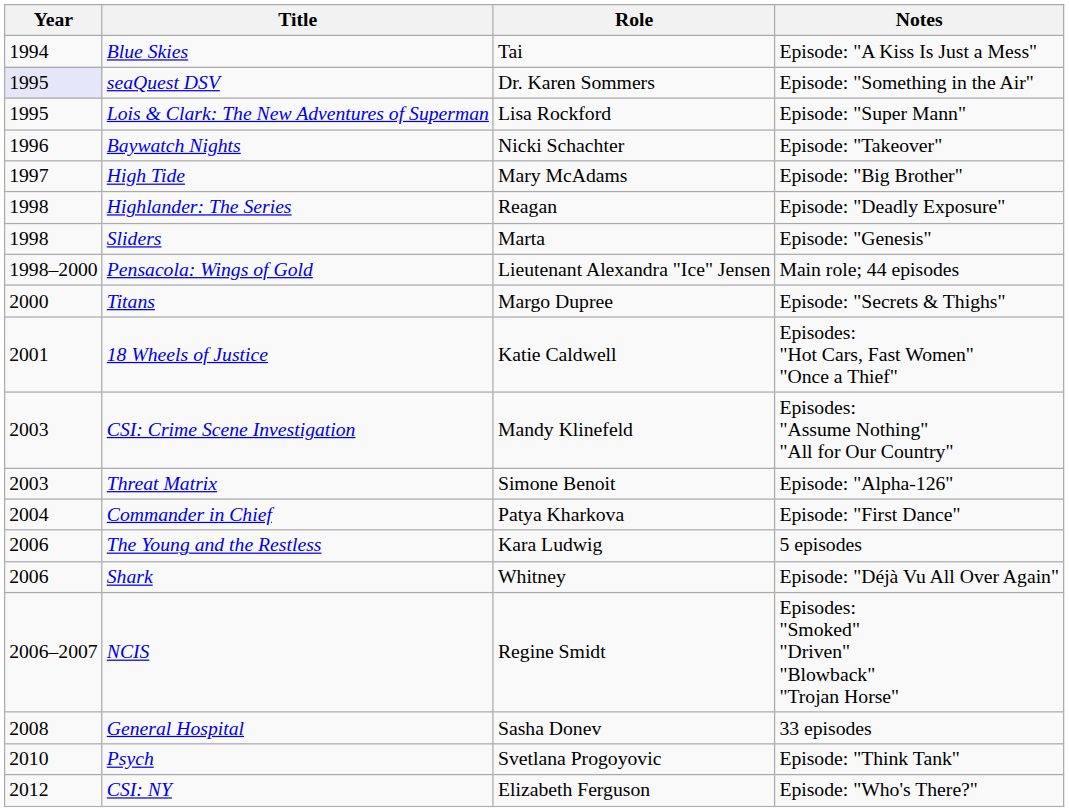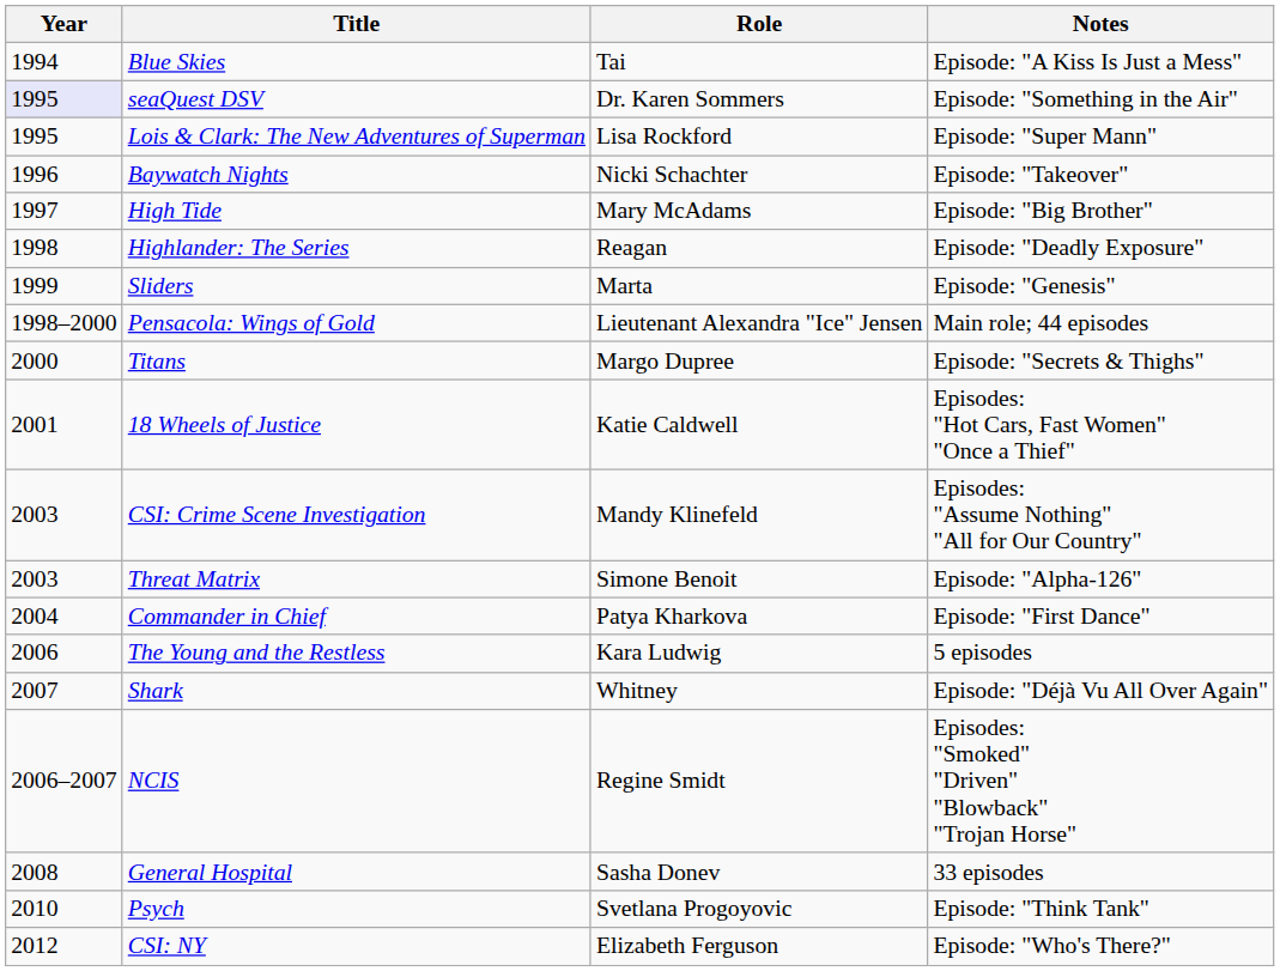 <table class="wikitable sortable">
 <tr>
 <th>Year</th>
 <th>Title</th>
 <th>Role</th>
 <th class="unsortable">Notes</th>
 </tr>
 <tr>
 <td>1994</td>
 <td><em><a href='#'>Blue Skies</a></em></td>
 <td>Tai</td>
 <td>Episode: "A Kiss Is Just a Mess"</td>
 </tr>
 <tr>
 <td style="background: lavender;">1995</td>
 <td><em><a href='#'>seaQuest DSV</a></em></td>
 <td>Dr. Karen Sommers</td>
 <td>Episode: "Something in the Air"</td>
 </tr>
 <tr>
 <td>1995</td>
 <td><em><a href='#'>Lois & Clark: The New Adventures of Superman</a></em></td>
 <td>Lisa Rockford</td>
 <td>Episode: "Super Mann"</td>
 </tr>
 <tr>
 <td>1996</td>
 <td><em><a href='#'>Baywatch Nights</a></em></td>
 <td>Nicki Schachter</td>
 <td>Episode: "Takeover"</td>
 </tr>
 <tr>
 <td>1997</td>
 <td><em><a href='#'>High Tide</a></em></td>
 <td>Mary McAdams</td>
 <td>Episode: "Big Brother"</td>
 </tr>
 <tr>
 <td>1998</td>
 <td><em><a href='#'>Highlander: The Series</a></em></td>
 <td>Reagan</td>
 <td>Episode: "Deadly Exposure"</td>
 </tr>
 <tr>
-<td>1998</td>
+<td>1999</td>
 <td><em><a href='#'>Sliders</a></em></td>
 <td>Marta</td>
 <td>Episode: "Genesis"</td>
 </tr>
 <tr>
 <td>1998–2000</td>
 <td><em><a href='#'>Pensacola: Wings of Gold</a></em></td>
 <td>Lieutenant Alexandra "Ice" Jensen</td>
 <td>Main role; 44 episodes</td>
 </tr>
 <tr>
 <td>2000</td>
 <td><em><a href='#'>Titans</a></em></td>
 <td>Margo Dupree</td>
 <td>Episode: "Secrets & Thighs"</td>
 </tr>
 <tr>
 <td>2001</td>
 <td><em><a href='#'>18 Wheels of Justice</a></em></td>
 <td>Katie Caldwell</td>
 <td>Episodes:<br>"Hot Cars, Fast Women"<br>"Once a Thief"</td>
 </tr>
 <tr>
 <td>2003</td>
 <td><em><a href='#'>CSI: Crime Scene Investigation</a></em></td>
 <td>Mandy Klinefeld</td>
 <td>Episodes:<br>"Assume Nothing"<br>"All for Our Country"</td>
 </tr>
 <tr>
 <td>2003</td>
 <td><em><a href='#'>Threat Matrix</a></em></td>
 <td>Simone Benoit</td>
 <td>Episode: "Alpha-126"</td>
 </tr>
 <tr>
 <td>2004</td>
 <td><em><a href='#'>Commander in Chief</a></em></td>
 <td>Patya Kharkova</td>
 <td>Episode: "First Dance"</td>
 </tr>
 <tr>
 <td>2006</td>
 <td><em><a href='#'>The Young and the Restless</a></em></td>
 <td>Kara Ludwig</td>
 <td>5 episodes</td>
 </tr>
 <tr>
-<td>2006</td>
+<td>2007</td>
 <td><em><a href='#'>Shark</a></em></td>
 <td>Whitney</td>
 <td>Episode: "Déjà Vu All Over Again"</td>
 </tr>
 <tr>
 <td>2006–2007</td>
 <td><em><a href='#'>NCIS</a></em></td>
 <td>Regine Smidt</td>
 <td>Episodes:<br>"Smoked"<br>"Driven"<br>"Blowback"<br>"Trojan Horse"</td>
 </tr>
 <tr>
 <td>2008</td>
 <td><em><a href='#'>General Hospital</a></em></td>
 <td>Sasha Donev</td>
 <td>33 episodes</td>
 </tr>
 <tr>
 <td>2010</td>
 <td><em><a href='#'>Psych</a></em></td>
 <td>Svetlana Progoyovic</td>
 <td>Episode: "Think Tank"</td>
 </tr>
 <tr>
 <td>2012</td>
 <td><em><a href='#'>CSI: NY</a></em></td>
 <td>Elizabeth Ferguson</td>
 <td>Episode: "Who's There?"</td>
 </tr>
 </table>
